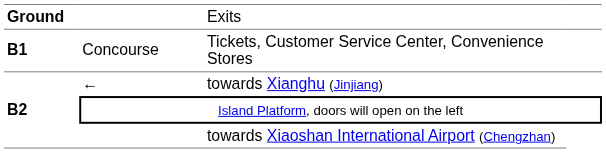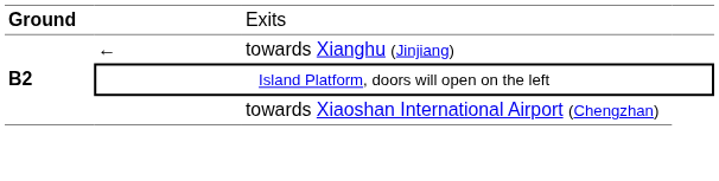 <table table border=0 cellspacing=0 cellpadding=3>
 <tr>
 <td style="border-top:solid 1px gray;border-bottom:solid 1px gray;" width=70><strong>Ground</strong></td>
 <td style="border-top:solid 1px gray;border-bottom:solid 1px gray;" width=120></td>
 <td style="border-top:solid 1px gray;border-bottom:solid 1px gray;" width=360>Exits</td>
 <td style="border-top:solid 1px gray;border-bottom:solid 1px gray;" width=30></td>
-</tr>
-<tr>
-<td style="border-bottom:solid 1px gray;"><strong>B1</strong></td>
-<td style="border-bottom:solid 1px gray;">Concourse</td>
-<td style="border-bottom:solid 1px gray;">Tickets, Customer Service Center, Convenience Stores</td>
-<td style="border-bottom:solid 1px gray;"></td>
 </tr>
 <tr>
 <td style="border-bottom:solid 1px gray;" rowspan=3><strong>B2</strong></td>
 <td>←</td>
 <td> towards <a href='#'>Xianghu</a> <small> (<a href='#'>Jinjiang</a>)</small></td>
 </tr>
 <tr>
 <td style="border-right:solid 2px black;border-left:solid 2px black;border-top:solid 2px black;border-bottom:solid 2px black;text-align:center;" colspan=3><small><a href='#'>Island Platform</a>, doors will open on the left</small></td>
 </tr>
 <tr>
 <td style="border-bottom:solid 1px gray;"></td>
 <td style="border-bottom:solid 1px gray;"> towards <a href='#'>Xiaoshan International Airport</a> <small> (<a href='#'>Chengzhan</a>)</small></td>
 </tr>
 <tr>
 </tr>
 </table>
